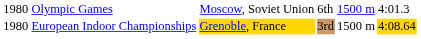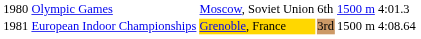 <table>
 <tr>
 <td>1980</td>
 <td><a href='#'>Olympic Games</a></td>
 <td><a href='#'>Moscow</a>, Soviet Union</td>
 <td>6th</td>
 <td><a href='#'>1500 m</a></td>
 <td>4:01.3</td>
 </tr>
 <tr>
-<td>1980</td>
+<td>1981</td>
 <td><a href='#'>European Indoor Championships</a></td>
 <td style="background: gold;"><a href='#'>Grenoble</a>, France</td>
 <td bgcolor=cc9966>3rd</td>
 <td>1500 m</td>
-<td style="background: gold;">4:08.64</td>
+<td>4:08.64</td>
 </tr>
 </table>
